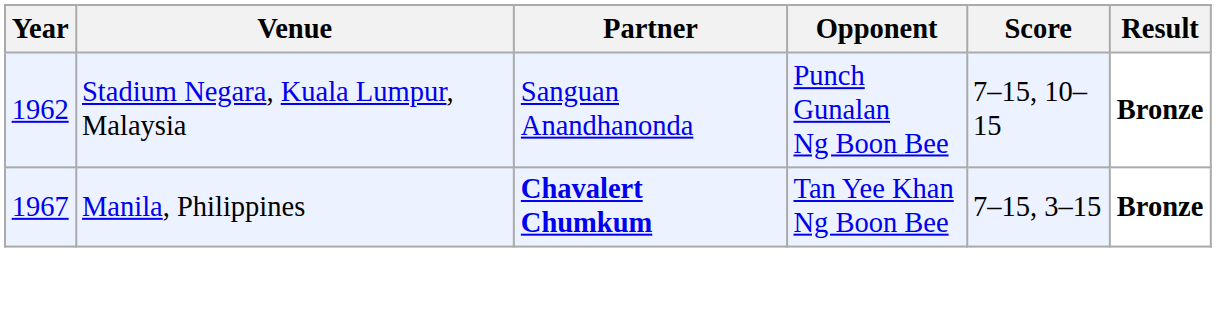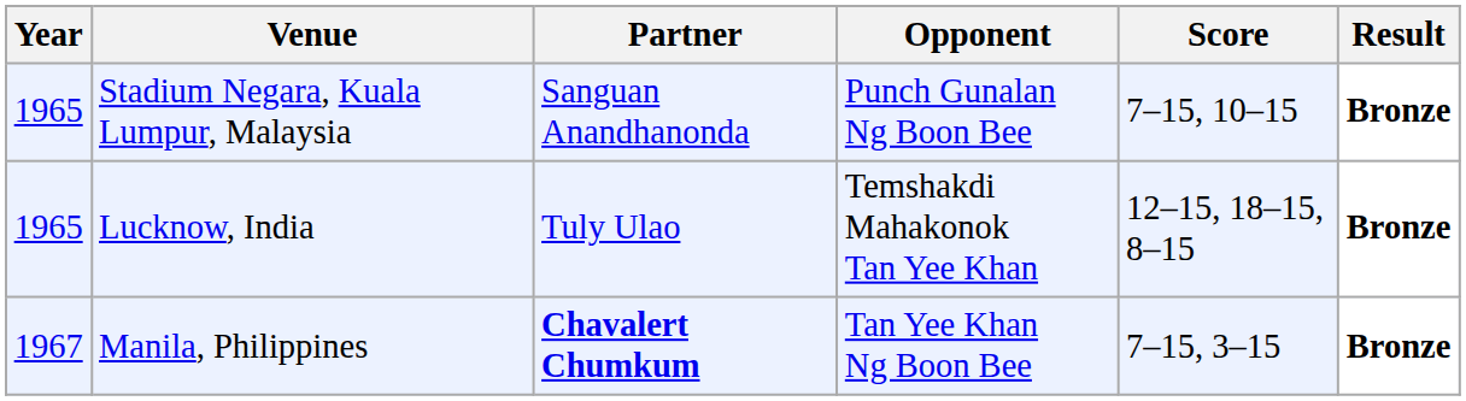 <table class="sortable wikitable" style="font-size: 90%;">
 <tr>
 <th>Year</th>
 <th>Venue</th>
 <th>Partner</th>
 <th>Opponent</th>
 <th>Score</th>
 <th>Result</th>
 </tr>
 <tr style="background:#ECF2FF">
-<td align="center"><a href='#'>1962</a></td>
+<td align="center"><a href='#'>1965</a></td>
 <td align="left"><a href='#'>Stadium Negara</a>, <a href='#'>Kuala Lumpur</a>, Malaysia</td>
 <td align="left"> <a href='#'>Sanguan Anandhanonda</a></td>
 <td align="left"> <a href='#'>Punch Gunalan</a><br> <a href='#'>Ng Boon Bee</a></td>
 <td align="left">7–15, 10–15</td>
+<td style="text-align:left; background:white"> <strong>Bronze</strong></td>
+</tr>
+<tr style="background:#ECF2FF">
+<td align="center"><a href='#'>1965</a></td>
+<td align="left"><a href='#'>Lucknow</a>, India</td>
+<td align="left"> <a href='#'>Tuly Ulao</a></td>
+<td align="left"> Temshakdi Mahakonok<br> <a href='#'>Tan Yee Khan</a></td>
+<td align="left">12–15, 18–15, 8–15</td>
 <td style="text-align:left; background:white"> <strong>Bronze</strong></td>
 </tr>
 <tr style="background:#ECF2FF">
 <td align="center"><a href='#'>1967</a></td>
 <td align="left"><a href='#'>Manila</a>, Philippines</td>
 <td align="left"><strong> <a href='#'>Chavalert Chumkum</a></strong></td>
 <td align="left"> <a href='#'>Tan Yee Khan</a><br> <a href='#'>Ng Boon Bee</a></td>
 <td align="left">7–15, 3–15</td>
 <td style="text-align:left; background:white"> <strong>Bronze</strong></td>
 </tr>
 </table>
